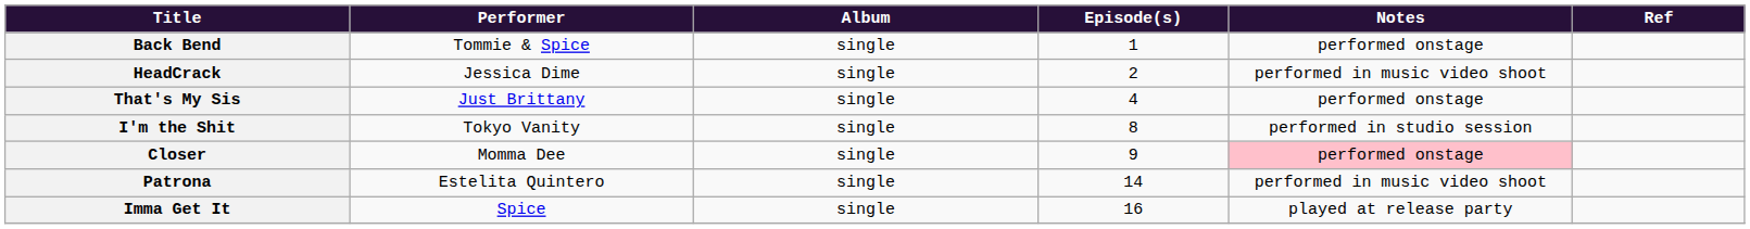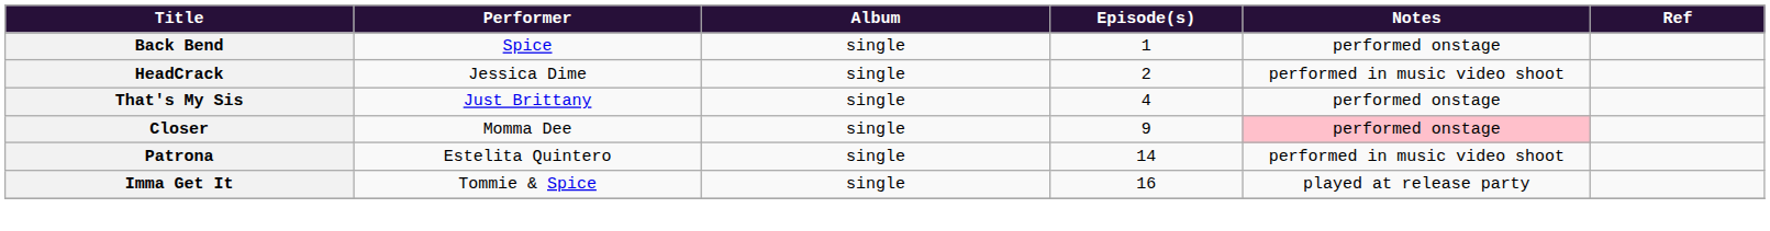 <table class="wikitable sortable" style="font-size:90%; text-align: center">
 <tr>
 <th scope="col" style="background:#271039; color: #FFFFFF;" width="10%">Title</th>
 <th scope="col" style="background:#271039; color: #FFFFFF;" width="10%">Performer</th>
 <th scope="col" style="background:#271039; color: #FFFFFF;" width="10%">Album</th>
 <th scope="col" style="background:#271039; color: #FFFFFF;" width="5%">Episode(s)</th>
 <th scope="col" style="background:#271039; color: #FFFFFF;" width="10%">Notes</th>
 <th scope="col" style="background:#271039; color: #FFFFFF;" width="5%">Ref</th>
 </tr>
 <tr>
 <th scope="row">Back Bend</th>
-<td>Tommie & <a href='#'>Spice</a></td>
+<td><a href='#'>Spice</a></td>
 <td>single</td>
 <td>1</td>
 <td>performed onstage</td>
 <td align="center"></td>
 </tr>
 <tr>
 <th scope="row">HeadCrack</th>
 <td>Jessica Dime</td>
 <td>single</td>
 <td>2</td>
 <td>performed in music video shoot</td>
 <td align="center"></td>
 </tr>
 <tr>
 <th scope="row">That's My Sis</th>
 <td><a href='#'>Just Brittany</a></td>
 <td>single</td>
 <td>4</td>
 <td>performed onstage</td>
 <td align="center"></td>
 </tr>
 <tr>
-<th scope="row">I'm the Shit</th>
-<td>Tokyo Vanity</td>
-<td>single</td>
-<td>8</td>
-<td>performed in studio session</td>
-<td align="center"></td>
-</tr>
-<tr>
 <th scope="row">Closer</th>
 <td>Momma Dee</td>
 <td>single</td>
 <td>9</td>
 <td style="background: pink;">performed onstage</td>
 <td align="center"></td>
 </tr>
 <tr>
 <th scope="row">Patrona</th>
 <td>Estelita Quintero</td>
 <td>single</td>
 <td>14</td>
 <td>performed in music video shoot</td>
 <td align="center"></td>
 </tr>
 <tr>
 <th scope="row">Imma Get It</th>
-<td><a href='#'>Spice</a></td>
+<td>Tommie & <a href='#'>Spice</a></td>
 <td>single</td>
 <td>16</td>
 <td>played at release party</td>
 <td align="center"></td>
 </tr>
 <tr>
 </tr>
 </table>
